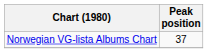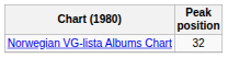 <table class="wikitable sortable" style="text-align:center;">
 <tr>
 <th>Chart (1980)</th>
 <th>Peak<br>position</th>
 </tr>
 <tr>
 <td align="left"><a href='#'>Norwegian VG-lista Albums Chart</a></td>
-<td>37</td>
+<td>32</td>
 </tr>
 <tr>
 </tr>
 </table>
